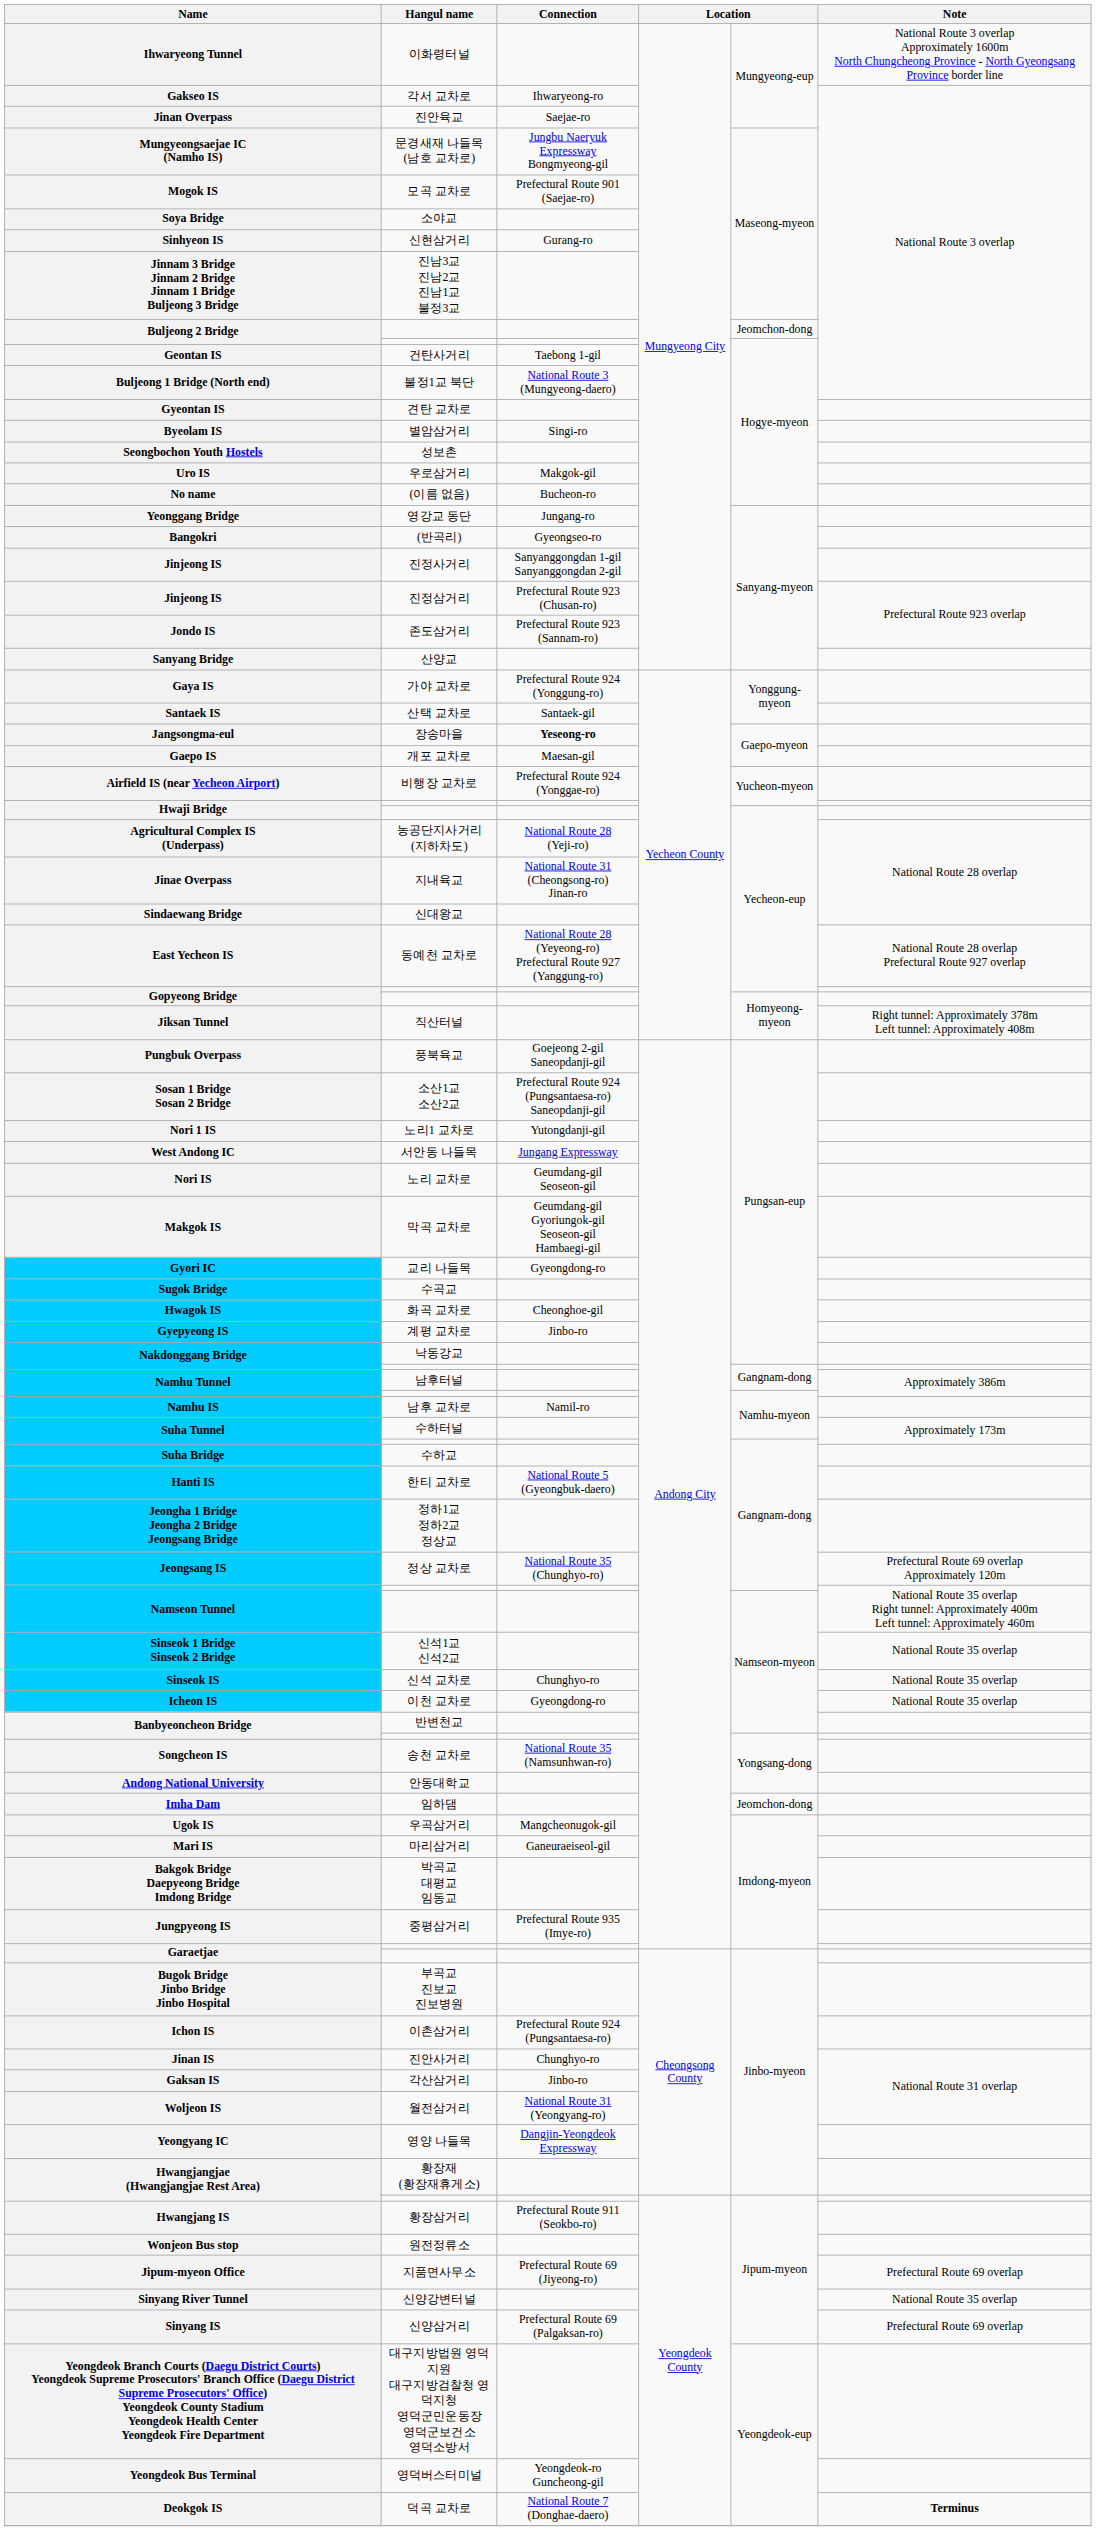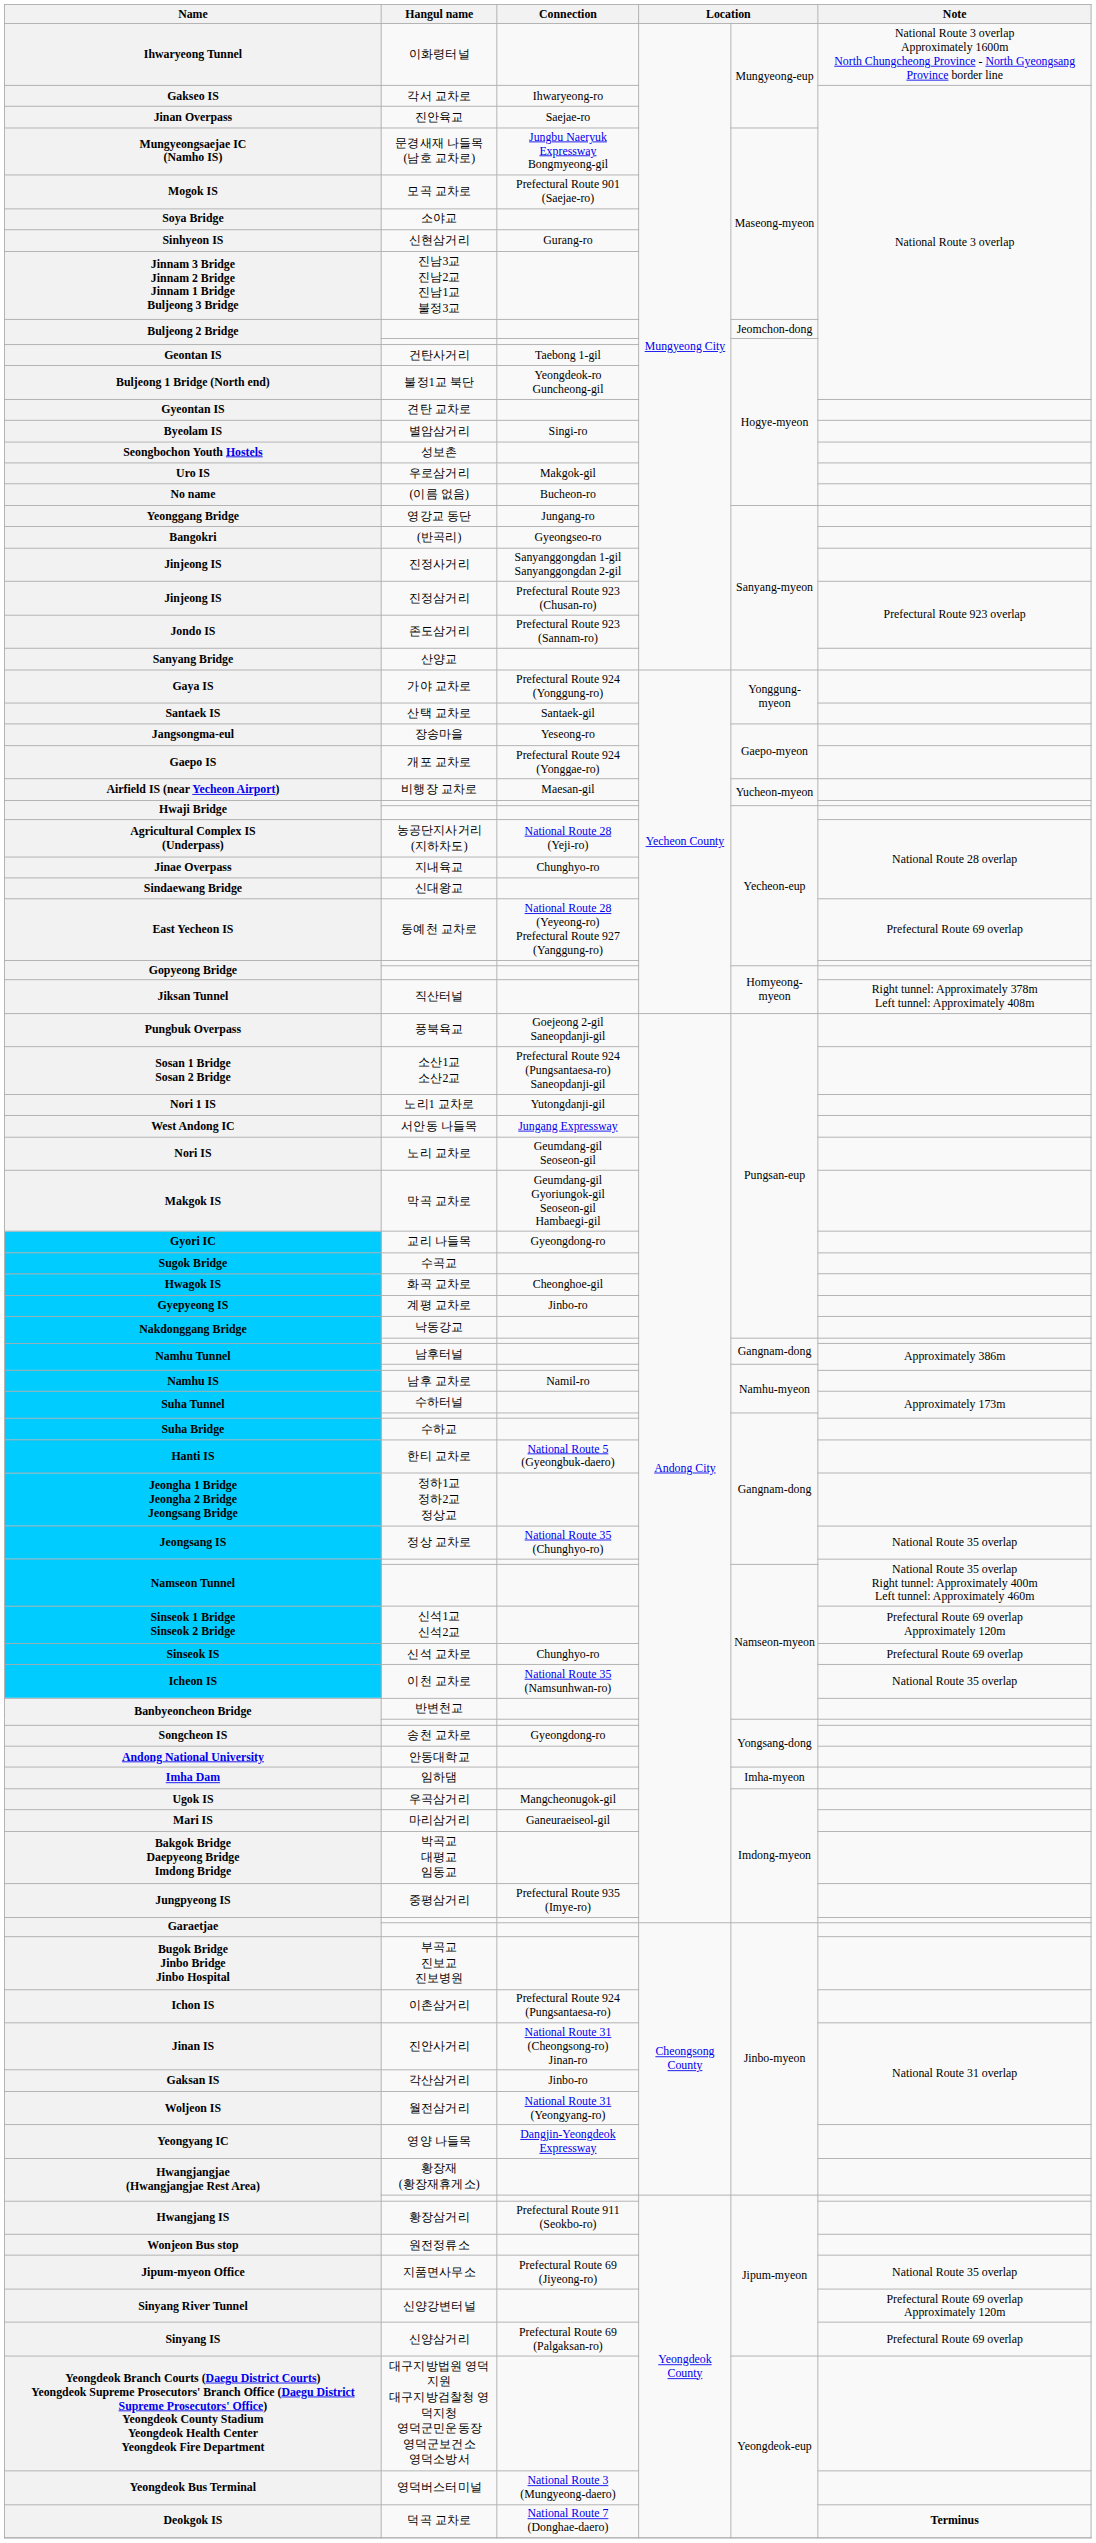 <table class="wikitable" style="font-size: 85%; text-align: center;">
 <tr>
 <th>Name </th>
 <th>Hangul name</th>
 <th>Connection</th>
 <th colspan="2">Location</th>
 <th>Note</th>
 </tr>
 <tr>
 <th>Ihwaryeong Tunnel</th>
 <td>이화령터널</td>
 <td></td>
 <td rowspan=23><a href='#'>Mungyeong City</a></td>
 <td rowspan=3>Mungyeong-eup</td>
 <td>National Route 3 overlap<br>Approximately 1600m<br><a href='#'>North Chungcheong Province</a> - <a href='#'>North Gyeongsang Province</a> border line</td>
 </tr>
 <tr>
 <th>Gakseo IS</th>
 <td>각서 교차로</td>
 <td>Ihwaryeong-ro</td>
 <td rowspan=11>National Route 3 overlap</td>
 </tr>
 <tr>
 <th>Jinan Overpass</th>
 <td>진안육교</td>
 <td>Saejae-ro</td>
 </tr>
 <tr>
 <th>Mungyeongsaejae IC<br>(Namho IS)</th>
 <td>문경새재 나들목<br>(남호 교차로)</td>
 <td><a href='#'>Jungbu Naeryuk Expressway</a><br>Bongmyeong-gil</td>
 <td rowspan=5>Maseong-myeon</td>
 </tr>
 <tr>
 <th>Mogok IS</th>
 <td>모곡 교차로</td>
 <td>Prefectural Route 901<br>(Saejae-ro)</td>
 </tr>
 <tr>
 <th>Soya Bridge</th>
 <td>소야교</td>
 <td></td>
 </tr>
 <tr>
 <th>Sinhyeon IS</th>
 <td>신현삼거리</td>
 <td>Gurang-ro</td>
 </tr>
 <tr>
 <th>Jinnam 3 Bridge<br>Jinnam 2 Bridge<br>Jinnam 1 Bridge<br>Buljeong 3 Bridge</th>
 <td>진남3교<br>진남2교<br>진남1교<br>불정3교</td>
 <td></td>
 </tr>
 <tr>
 <th rowspan=2>Buljeong 2 Bridge</th>
 <td></td>
 <td></td>
 <td>Jeomchon-dong</td>
 </tr>
 <tr>
 <td></td>
 <td></td>
 <td rowspan=8>Hogye-myeon</td>
 </tr>
 <tr>
 <th>Geontan IS</th>
 <td>건탄사거리</td>
 <td>Taebong 1-gil</td>
 </tr>
 <tr>
 <th>Buljeong 1 Bridge (North end)</th>
 <td>불정1교 북단</td>
-<td><a href='#'>National Route 3</a><br>(Mungyeong-daero)</td>
+<td>Yeongdeok-ro<br>Guncheong-gil</td>
 </tr>
 <tr>
 <th>Gyeontan IS</th>
 <td>견탄 교차로</td>
 <td></td>
 <td></td>
 </tr>
 <tr>
 <th>Byeolam IS</th>
 <td>별암삼거리</td>
 <td>Singi-ro</td>
 <td></td>
 </tr>
 <tr>
 <th>Seongbochon Youth <a href='#'>Hostels</a></th>
 <td>성보촌</td>
 <td></td>
 <td></td>
 </tr>
 <tr>
 <th>Uro IS</th>
 <td>우로삼거리</td>
 <td>Makgok-gil</td>
 <td></td>
 </tr>
 <tr>
 <th>No name</th>
 <td>(이름 없음)</td>
 <td>Bucheon-ro</td>
 <td></td>
 </tr>
 <tr>
 <th>Yeonggang Bridge</th>
 <td>영강교 동단</td>
 <td>Jungang-ro</td>
 <td rowspan=6>Sanyang-myeon</td>
 <td></td>
 </tr>
 <tr>
 <th>Bangokri</th>
 <td>(반곡리)</td>
 <td>Gyeongseo-ro</td>
 <td></td>
 </tr>
 <tr>
 <th>Jinjeong IS</th>
 <td>진정사거리</td>
 <td>Sanyanggongdan 1-gil<br>Sanyanggongdan 2-gil</td>
 <td></td>
 </tr>
 <tr>
 <th>Jinjeong IS</th>
 <td>진정삼거리</td>
 <td>Prefectural Route 923<br>(Chusan-ro)</td>
 <td rowspan=2>Prefectural Route 923 overlap</td>
 </tr>
 <tr>
 <th>Jondo IS</th>
 <td>존도삼거리</td>
 <td>Prefectural Route 923<br>(Sannam-ro)</td>
 </tr>
 <tr>
 <th>Sanyang Bridge</th>
 <td>산양교</td>
 <td></td>
 <td></td>
 </tr>
 <tr>
 <th>Gaya IS</th>
 <td>가야 교차로</td>
 <td>Prefectural Route 924<br>(Yonggung-ro)</td>
 <td rowspan=14><a href='#'>Yecheon County</a></td>
 <td rowspan=2>Yonggung-myeon</td>
 <td></td>
 </tr>
 <tr>
 <th>Santaek IS</th>
 <td>산택 교차로</td>
 <td>Santaek-gil</td>
 <td></td>
 </tr>
 <tr>
 <th>Jangsongma-eul</th>
 <td>장송마을</td>
-<td><strong>Yeseong-ro</strong></td>
+<td>Yeseong-ro</td>
 <td rowspan=2>Gaepo-myeon</td>
 <td></td>
 </tr>
 <tr>
 <th>Gaepo IS</th>
 <td>개포 교차로</td>
-<td>Maesan-gil</td>
+<td>Prefectural Route 924<br>(Yonggae-ro)</td>
 <td></td>
 </tr>
 <tr>
 <th>Airfield IS (near <a href='#'>Yecheon Airport</a>)</th>
 <td>비행장 교차로</td>
-<td>Prefectural Route 924<br>(Yonggae-ro)</td>
+<td>Maesan-gil</td>
 <td rowspan=2>Yucheon-myeon</td>
 <td></td>
 </tr>
 <tr>
 <th rowspan=2>Hwaji Bridge</th>
 <td></td>
 </tr>
 <tr>
 <td></td>
 <td></td>
 <td rowspan=6>Yecheon-eup</td>
 <td></td>
 </tr>
 <tr>
 <th>Agricultural Complex IS<br>(Underpass)</th>
 <td>농공단지사거리<br>(지하차도)</td>
 <td><a href='#'>National Route 28</a><br>(Yeji-ro)</td>
 <td rowspan=3>National Route 28 overlap</td>
 </tr>
 <tr>
 <th>Jinae Overpass</th>
 <td>지내육교</td>
-<td><a href='#'>National Route 31</a><br>(Cheongsong-ro)<br>Jinan-ro</td>
+<td>Chunghyo-ro</td>
 </tr>
 <tr>
 <th>Sindaewang Bridge</th>
 <td>신대왕교</td>
 <td></td>
 </tr>
 <tr>
 <th>East Yecheon IS</th>
 <td>동예천 교차로</td>
 <td><a href='#'>National Route 28</a><br>(Yeyeong-ro)<br>Prefectural Route 927<br>(Yanggung-ro)</td>
-<td>National Route 28 overlap<br>Prefectural Route 927 overlap</td>
+<td>Prefectural Route 69 overlap</td>
 </tr>
 <tr>
 <th rowspan=2>Gopyeong Bridge</th>
 <td></td>
 <td></td>
 </tr>
 <tr>
 <td></td>
 <td></td>
 <td rowspan=2>Homyeong-myeon</td>
 <td></td>
 </tr>
 <tr>
 <th>Jiksan Tunnel</th>
 <td>직산터널</td>
 <td></td>
 <td>Right tunnel: Approximately 378m<br>Left tunnel: Approximately 408m</td>
 </tr>
 <tr>
 <th>Pungbuk Overpass</th>
 <td>풍북육교</td>
 <td>Goejeong 2-gil<br>Saneopdanji-gil</td>
 <td rowspan=36><a href='#'>Andong City</a></td>
 <td rowspan=11>Pungsan-eup</td>
 <td></td>
 </tr>
 <tr>
 <th>Sosan 1 Bridge<br>Sosan 2 Bridge</th>
 <td>소산1교<br>소산2교</td>
 <td>Prefectural Route 924<br>(Pungsantaesa-ro)<br>Saneopdanji-gil</td>
 <td></td>
 </tr>
 <tr>
 <th>Nori 1 IS</th>
 <td>노리1 교차로</td>
 <td>Yutongdanji-gil</td>
 <td></td>
 </tr>
 <tr>
 <th>West Andong IC</th>
 <td>서안동 나들목</td>
 <td><a href='#'>Jungang Expressway</a></td>
 <td></td>
 </tr>
 <tr>
 <th>Nori IS</th>
 <td>노리 교차로</td>
 <td>Geumdang-gil<br>Seoseon-gil</td>
 <td></td>
 </tr>
 <tr>
 <th>Makgok IS</th>
 <td>막곡 교차로</td>
 <td>Geumdang-gil<br>Gyoriungok-gil<br>Seoseon-gil<br>Hambaegi-gil</td>
 <td></td>
 </tr>
 <tr>
 <th style="background-color: #00CCFF;">Gyori IC</th>
 <td>교리 나들목</td>
 <td>Gyeongdong-ro</td>
 <td></td>
 </tr>
 <tr>
 <th style="background-color: #00CCFF;">Sugok Bridge</th>
 <td>수곡교</td>
 <td></td>
 <td></td>
 </tr>
 <tr>
 <th style="background-color: #00CCFF;">Hwagok IS</th>
 <td>화곡 교차로</td>
 <td>Cheonghoe-gil</td>
 <td></td>
 </tr>
 <tr>
 <th style="background-color: #00CCFF;">Gyepyeong IS</th>
 <td>계평 교차로</td>
 <td>Jinbo-ro</td>
 <td></td>
 </tr>
 <tr>
 <th style="background-color: #00CCFF;" rowspan=2>Nakdonggang Bridge</th>
 <td>낙동강교</td>
 <td></td>
 <td></td>
 </tr>
 <tr>
 <td></td>
 <td></td>
 <td rowspan=2>Gangnam-dong</td>
 <td></td>
 </tr>
 <tr>
 <th style="background-color: #00CCFF;" rowspan=2>Namhu Tunnel</th>
 <td>남후터널</td>
 <td></td>
 <td rowspan=2>Approximately 386m</td>
 </tr>
 <tr>
 <td></td>
 <td></td>
 <td rowspan=3>Namhu-myeon</td>
 </tr>
 <tr>
 <th style="background-color: #00CCFF;">Namhu IS</th>
 <td>남후 교차로</td>
 <td>Namil-ro</td>
 <td></td>
 </tr>
 <tr>
 <th style="background-color: #00CCFF;" rowspan=2>Suha Tunnel</th>
 <td>수하터널</td>
 <td></td>
 <td rowspan=2>Approximately 173m</td>
 </tr>
 <tr>
 <td></td>
 <td></td>
 <td rowspan=6>Gangnam-dong</td>
 </tr>
 <tr>
 <th style="background-color: #00CCFF;">Suha Bridge</th>
 <td>수하교</td>
 <td></td>
 <td></td>
 </tr>
 <tr>
 <th style="background-color: #00CCFF;">Hanti IS</th>
 <td>한티 교차로</td>
 <td><a href='#'>National Route 5</a><br>(Gyeongbuk-daero)</td>
 <td></td>
 </tr>
 <tr>
 <th style="background-color: #00CCFF;">Jeongha 1 Bridge<br>Jeongha 2 Bridge<br>Jeongsang Bridge</th>
 <td>정하1교<br>정하2교<br>정상교</td>
 <td></td>
 <td></td>
 </tr>
 <tr>
 <th style="background-color: #00CCFF;">Jeongsang IS</th>
 <td>정상 교차로</td>
 <td><a href='#'>National Route 35</a><br>(Chunghyo-ro)</td>
-<td>Prefectural Route 69 overlap<br>Approximately 120m</td>
+<td>National Route 35 overlap</td>
 </tr>
 <tr>
 <th style="background-color: #00CCFF;" rowspan=2>Namseon Tunnel</th>
 <td></td>
 <td></td>
 <td rowspan=2>National Route 35 overlap<br>Right tunnel: Approximately 400m<br>Left tunnel: Approximately 460m</td>
 </tr>
 <tr>
 <td></td>
 <td></td>
 <td rowspan=5>Namseon-myeon</td>
 </tr>
 <tr>
 <th style="background-color: #00CCFF;">Sinseok 1 Bridge<br>Sinseok 2 Bridge</th>
 <td>신석1교<br>신석2교</td>
 <td></td>
-<td>National Route 35 overlap</td>
+<td>Prefectural Route 69 overlap<br>Approximately 120m</td>
 </tr>
 <tr>
 <th style="background-color: #00CCFF;">Sinseok IS</th>
 <td>신석 교차로</td>
 <td>Chunghyo-ro</td>
-<td>National Route 35 overlap</td>
+<td>Prefectural Route 69 overlap</td>
 </tr>
 <tr>
 <th style="background-color: #00CCFF;">Icheon IS</th>
 <td>이천 교차로</td>
-<td>Gyeongdong-ro</td>
+<td><a href='#'>National Route 35</a><br>(Namsunhwan-ro)</td>
 <td>National Route 35 overlap</td>
 </tr>
 <tr>
 <th rowspan=2>Banbyeoncheon Bridge</th>
 <td>반변천교</td>
 <td></td>
 <td></td>
 </tr>
 <tr>
 <td></td>
 <td></td>
 <td rowspan=3>Yongsang-dong</td>
 <td></td>
 </tr>
 <tr>
 <th>Songcheon IS</th>
 <td>송천 교차로</td>
-<td><a href='#'>National Route 35</a><br>(Namsunhwan-ro)</td>
+<td>Gyeongdong-ro</td>
 <td></td>
 </tr>
 <tr>
 <th><a href='#'>Andong National University</a></th>
 <td>안동대학교</td>
 <td></td>
 <td></td>
 </tr>
 <tr>
 <th><a href='#'>Imha Dam</a></th>
 <td>임하댐</td>
 <td></td>
-<td>Jeomchon-dong</td>
+<td>Imha-myeon</td>
 <td></td>
 </tr>
 <tr>
 <th>Ugok IS</th>
 <td>우곡삼거리</td>
 <td>Mangcheonugok-gil</td>
 <td rowspan=5>Imdong-myeon</td>
 <td></td>
 </tr>
 <tr>
 <th>Mari IS</th>
 <td>마리삼거리</td>
 <td>Ganeuraeiseol-gil</td>
 <td></td>
 </tr>
 <tr>
 <th>Bakgok Bridge<br>Daepyeong Bridge<br>Imdong Bridge</th>
 <td>박곡교<br>대평교<br>임동교</td>
 <td></td>
 <td></td>
 </tr>
 <tr>
 <th>Jungpyeong IS</th>
 <td>중평삼거리</td>
 <td>Prefectural Route 935<br>(Imye-ro)</td>
 <td></td>
 </tr>
 <tr>
 <th rowspan=2>Garaetjae</th>
 <td></td>
 <td></td>
 </tr>
 <tr>
 <td></td>
 <td></td>
 <td rowspan=8><a href='#'>Cheongsong County</a></td>
 <td rowspan=8>Jinbo-myeon</td>
 <td></td>
 </tr>
 <tr>
 <th>Bugok Bridge<br>Jinbo Bridge<br>Jinbo Hospital</th>
 <td>부곡교<br>진보교<br>진보병원</td>
 <td></td>
 <td></td>
 </tr>
 <tr>
 <th>Ichon IS</th>
 <td>이촌삼거리</td>
 <td>Prefectural Route 924<br>(Pungsantaesa-ro)</td>
 <td></td>
 </tr>
 <tr>
 <th>Jinan IS</th>
 <td>진안사거리</td>
-<td>Chunghyo-ro</td>
+<td><a href='#'>National Route 31</a><br>(Cheongsong-ro)<br>Jinan-ro</td>
 <td rowspan=3>National Route 31 overlap</td>
 </tr>
 <tr>
 <th>Gaksan IS</th>
 <td>각산삼거리</td>
 <td>Jinbo-ro</td>
 </tr>
 <tr>
 <th>Woljeon IS</th>
 <td>월전삼거리</td>
 <td><a href='#'>National Route 31</a><br>(Yeongyang-ro)</td>
 </tr>
 <tr>
 <th>Yeongyang IC</th>
 <td>영양 나들목</td>
 <td><a href='#'>Dangjin-Yeongdeok Expressway</a></td>
 <td></td>
 </tr>
 <tr>
 <th rowspan=2>Hwangjangjae<br>(Hwangjangjae Rest Area)</th>
 <td>황장재<br>(황장재휴게소)</td>
 <td></td>
 <td></td>
 </tr>
 <tr>
 <td></td>
 <td></td>
 <td rowspan=9><a href='#'>Yeongdeok County</a></td>
 <td rowspan=6>Jipum-myeon</td>
 <td></td>
 </tr>
 <tr>
 <th>Hwangjang IS</th>
 <td>황장삼거리</td>
 <td>Prefectural Route 911<br>(Seokbo-ro)</td>
 <td></td>
 </tr>
 <tr>
 <th>Wonjeon Bus stop</th>
 <td>원전정류소</td>
 <td></td>
 <td></td>
 </tr>
 <tr>
 <th>Jipum-myeon Office</th>
 <td>지품면사무소</td>
 <td>Prefectural Route 69<br>(Jiyeong-ro)</td>
-<td>Prefectural Route 69 overlap</td>
+<td>National Route 35 overlap</td>
 </tr>
 <tr>
 <th>Sinyang River Tunnel</th>
 <td>신양강변터널</td>
 <td></td>
-<td>National Route 35 overlap</td>
+<td>Prefectural Route 69 overlap<br>Approximately 120m</td>
 </tr>
 <tr>
 <th>Sinyang IS</th>
 <td>신양삼거리</td>
 <td>Prefectural Route 69<br>(Palgaksan-ro)</td>
 <td>Prefectural Route 69 overlap</td>
 </tr>
 <tr>
 <th>Yeongdeok Branch Courts (<a href='#'>Daegu District Courts</a>)<br>Yeongdeok Supreme Prosecutors'  Branch Office (<a href='#'>Daegu District Supreme Prosecutors' Office</a>)<br>Yeongdeok County Stadium<br>Yeongdeok Health Center<br>Yeongdeok Fire Department</th>
 <td>대구지방법원 영덕지원<br>대구지방검찰청 영덕지청<br>영덕군민운동장<br>영덕군보건소<br>영덕소방서</td>
 <td></td>
 <td rowspan=3>Yeongdeok-eup</td>
 <td></td>
 </tr>
 <tr>
 <th>Yeongdeok Bus Terminal</th>
 <td>영덕버스터미널</td>
-<td>Yeongdeok-ro<br>Guncheong-gil</td>
+<td><a href='#'>National Route 3</a><br>(Mungyeong-daero)</td>
 <td></td>
 </tr>
 <tr>
 <th>Deokgok IS</th>
 <td>덕곡 교차로</td>
 <td><a href='#'>National Route 7</a><br>(Donghae-daero)</td>
 <td><strong>Terminus</strong></td>
 </tr>
 <tr>
 </tr>
 </table>
